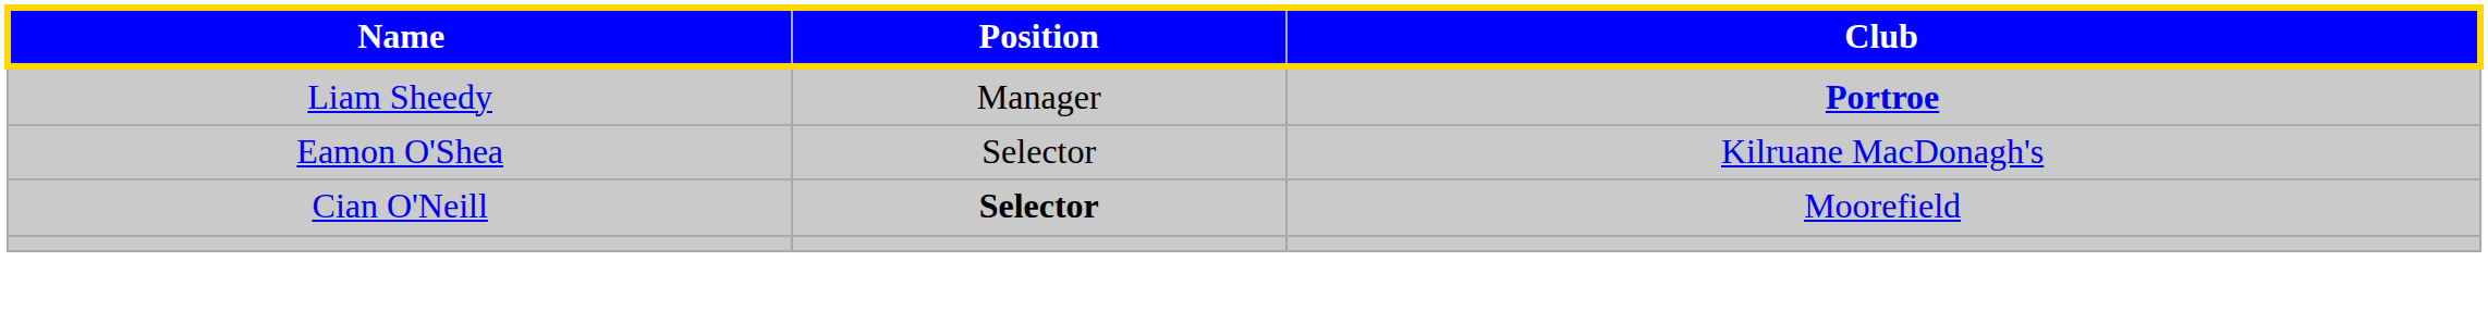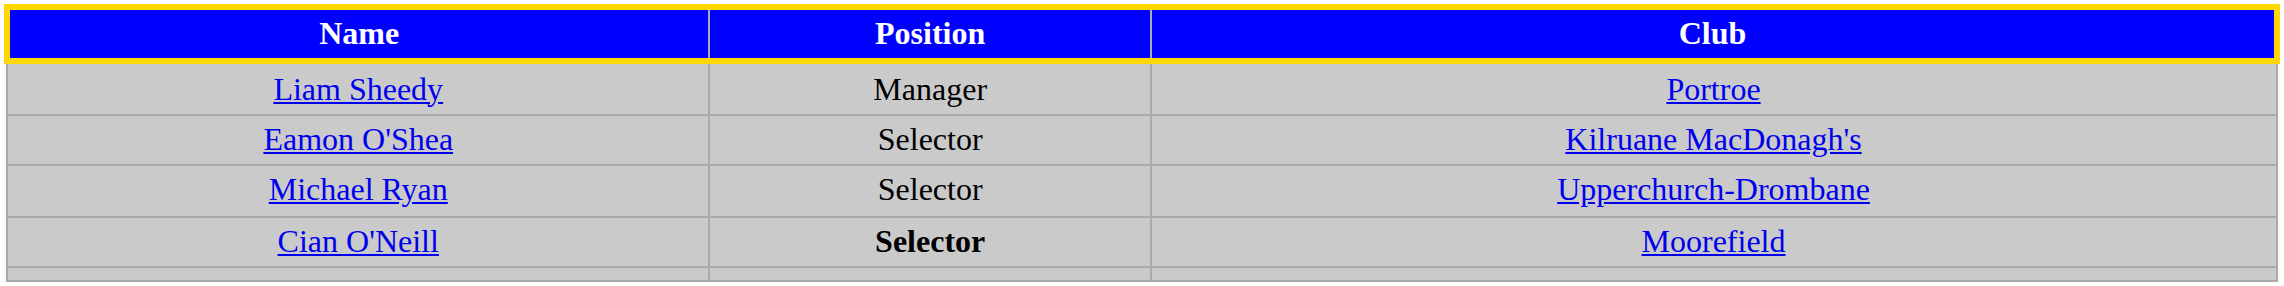 <table class="wikitable" style="width:90%;">
 <tr style="text-align:center;background:blue;color:white;border:3px solid gold;">
 <td><strong>Name</strong></td>
 <td><strong>Position</strong></td>
 <td><strong>Club</strong></td>
 </tr>
 <tr style="background:#cacaca;">
 <td align=center><a href='#'>Liam Sheedy</a></td>
 <td align=center>Manager</td>
-<td align=center><strong><a href='#'>Portroe</a></strong></td>
+<td align=center><a href='#'>Portroe</a></td>
 </tr>
 <tr style="background:#cacaca;">
 <td align=center><a href='#'>Eamon O'Shea</a></td>
 <td align=center>Selector</td>
 <td align=center><a href='#'>Kilruane MacDonagh's</a></td>
+</tr>
+<tr style="background:#cacaca;">
+<td align=center><a href='#'>Michael Ryan</a></td>
+<td align=center>Selector</td>
+<td align=center><a href='#'>Upperchurch-Drombane</a></td>
 </tr>
 <tr style="background:#cacaca;">
 <td align=center><a href='#'>Cian O'Neill</a></td>
 <td align=center><strong>Selector</strong></td>
 <td align=center><a href='#'>Moorefield</a></td>
 </tr>
 <tr style="background:#cacaca;">
 <td align=center></td>
 <td align=center></td>
 <td align=center></td>
 </tr>
 </table>
